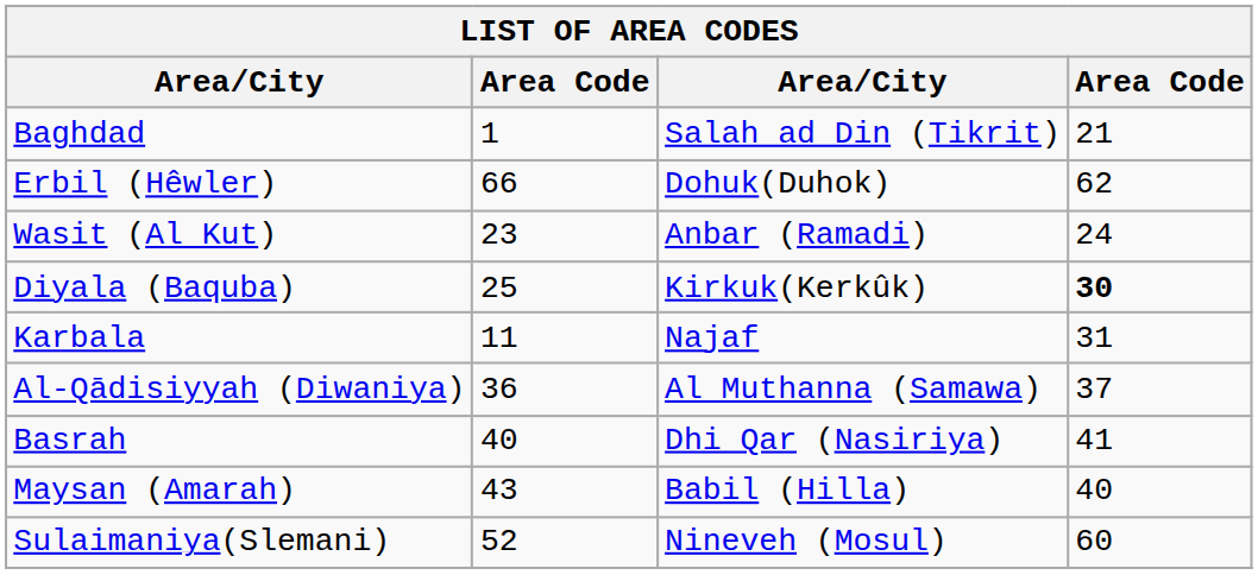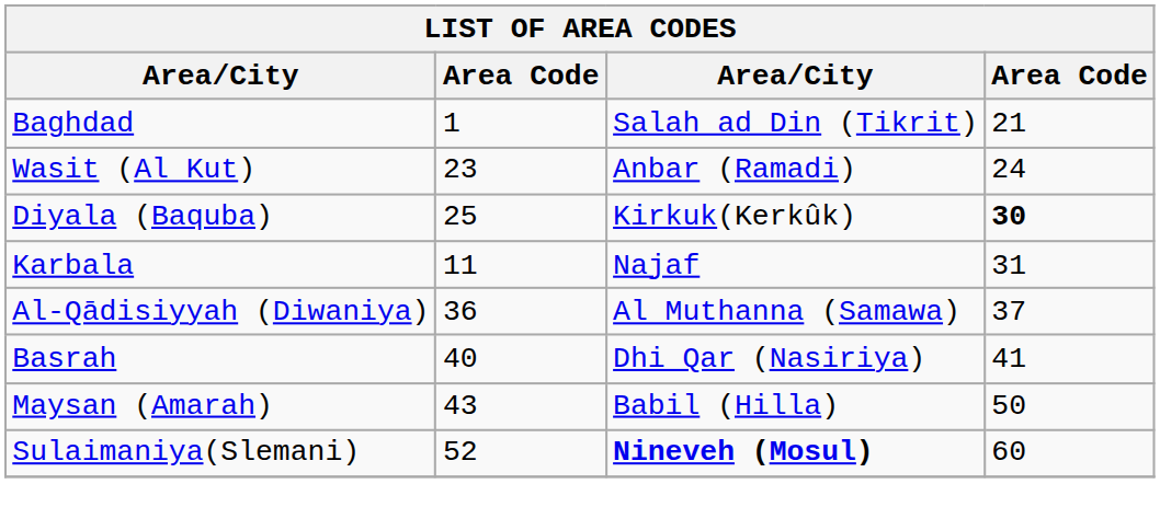 <table class="wikitable sortable mw-collapsible mw-collapsed" border="1">
 <tr>
 <th colspan="4" align="center">LIST OF AREA CODES</th>
 </tr>
 <tr>
 <th>Area/City</th>
 <th>Area Code</th>
 <th>Area/City</th>
 <th>Area Code</th>
 </tr>
 <tr>
 <td><a href='#'>Baghdad</a></td>
 <td>1</td>
 <td><a href='#'>Salah ad Din</a> (<a href='#'>Tikrit</a>)</td>
 <td>21</td>
-</tr>
-<tr>
-<td><a href='#'>Erbil</a> (<a href='#'>Hêwler</a>)</td>
-<td>66</td>
-<td><a href='#'>Dohuk</a>(Duhok)</td>
-<td>62</td>
 </tr>
 <tr>
 <td><a href='#'>Wasit</a>  (<a href='#'>Al Kut</a>)</td>
 <td>23</td>
 <td><a href='#'>Anbar</a>  (<a href='#'>Ramadi</a>)</td>
 <td>24</td>
 </tr>
 <tr>
 <td><a href='#'>Diyala</a>  (<a href='#'>Baquba</a>)</td>
 <td>25</td>
 <td><a href='#'>Kirkuk</a>(Kerkûk)</td>
 <td><strong>30</strong></td>
 </tr>
 <tr>
 <td><a href='#'>Karbala</a></td>
 <td>11</td>
 <td><a href='#'>Najaf</a></td>
 <td>31</td>
 </tr>
 <tr>
 <td><a href='#'>Al-Qādisiyyah</a> (<a href='#'>Diwaniya</a>)</td>
 <td>36</td>
 <td><a href='#'>Al Muthanna</a>  (<a href='#'>Samawa</a>)</td>
 <td>37</td>
 </tr>
 <tr>
 <td><a href='#'>Basrah</a></td>
 <td>40</td>
 <td><a href='#'>Dhi Qar</a>  (<a href='#'>Nasiriya</a>)</td>
 <td>41</td>
 </tr>
 <tr>
 <td><a href='#'>Maysan</a>  (<a href='#'>Amarah</a>)</td>
 <td>43</td>
 <td><a href='#'>Babil</a>  (<a href='#'>Hilla</a>)</td>
-<td>40</td>
+<td>50</td>
 </tr>
 <tr>
 <td><a href='#'>Sulaimaniya</a>(Slemani)</td>
 <td>52</td>
-<td><a href='#'>Nineveh</a> (<a href='#'>Mosul</a>)</td>
+<td><strong><a href='#'>Nineveh</a> (<a href='#'>Mosul</a>)</strong></td>
 <td>60</td>
 </tr>
 <tr>
 </tr>
 </table>
